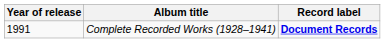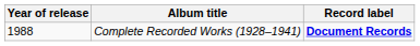 <table class="wikitable sortable">
 <tr>
 <th>Year of release</th>
 <th>Album title</th>
 <th>Record label</th>
 </tr>
 <tr>
-<td>1991</td>
+<td>1988</td>
 <td><em>Complete Recorded Works (1928–1941)</em></td>
 <td><strong><a href='#'>Document Records</a></strong></td>
 </tr>
 </table>
